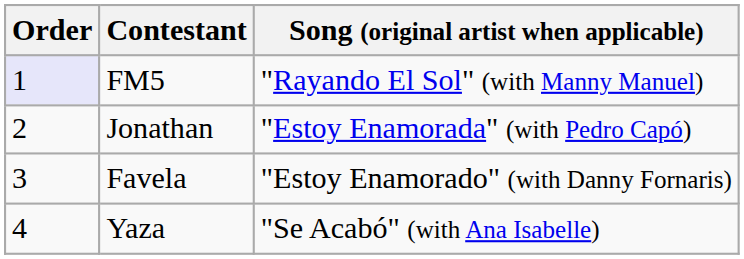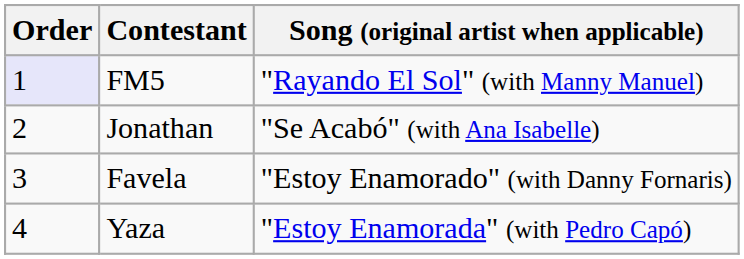 <table class="wikitable" style="font-size:90%;">
 <tr>
 <th>Order</th>
 <th>Contestant</th>
 <th>Song <small>(original artist when applicable)</small></th>
 </tr>
 <tr>
 <td style="background: lavender;">1</td>
 <td>FM5</td>
 <td>"<a href='#'>Rayando El Sol</a>" <small>(with <a href='#'>Manny Manuel</a>)</small></td>
 </tr>
 <tr>
 <td>2</td>
 <td>Jonathan</td>
-<td>"<a href='#'>Estoy Enamorada</a>" <small>(with <a href='#'>Pedro Capó</a>)</small></td>
+<td>"Se Acabó" <small>(with <a href='#'>Ana Isabelle</a>)</small></td>
 </tr>
 <tr>
 <td>3</td>
 <td>Favela</td>
 <td>"Estoy Enamorado" <small>(with Danny Fornaris)</small></td>
 </tr>
 <tr>
 <td>4</td>
 <td>Yaza</td>
-<td>"Se Acabó" <small>(with <a href='#'>Ana Isabelle</a>)</small></td>
+<td>"<a href='#'>Estoy Enamorada</a>" <small>(with <a href='#'>Pedro Capó</a>)</small></td>
 </tr>
 </table>
